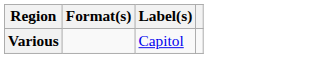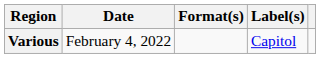 <table class="wikitable plainrowheaders">
 <tr>
 <th scope="col">Region</th>
+<th scope="col">Date</th>
 <th scope="col">Format(s)</th>
 <th scope="col">Label(s)</th>
 <th scope="col"></th>
 </tr>
 <tr>
 <th scope="row">Various</th>
+<td>February 4, 2022</td>
 <td></td>
 <td><a href='#'>Capitol</a></td>
 <td></td>
 </tr>
 </table>
